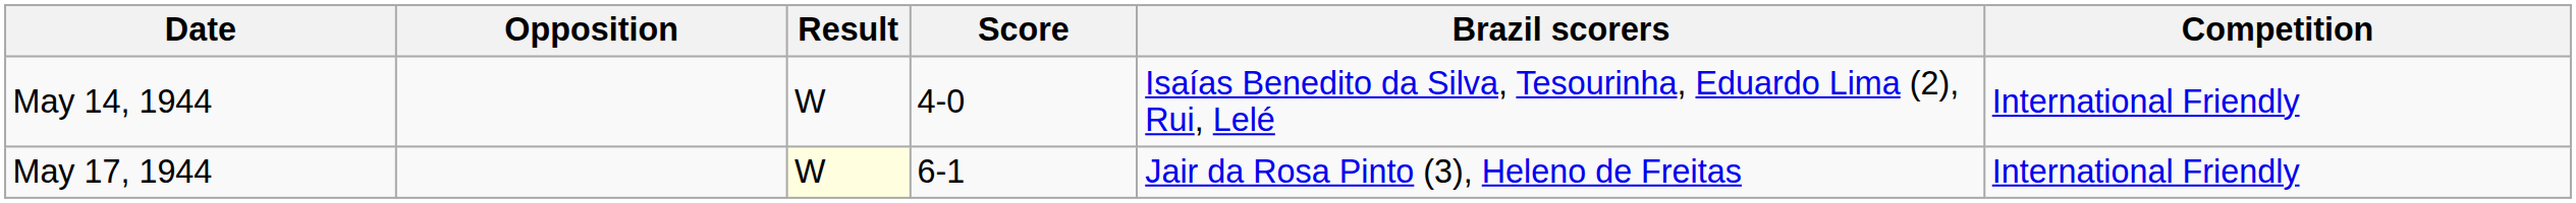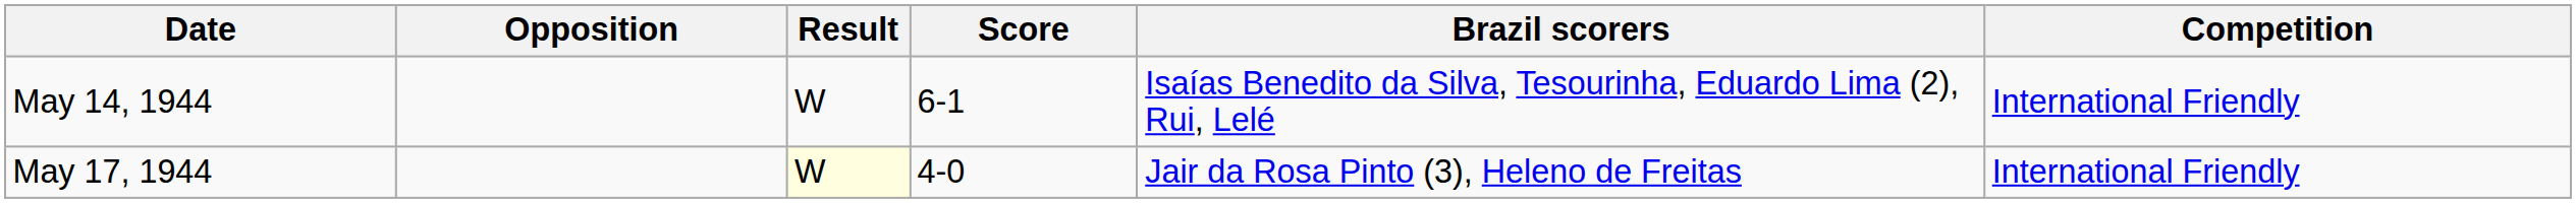 <table class="wikitable" style="text-align: left;">
 <tr>
 <th width=12%>Date</th>
 <th width=12%>Opposition</th>
 <th width=1%>Result</th>
 <th width=7%>Score</th>
 <th width=26%>Brazil scorers</th>
 <th width=18%>Competition</th>
 </tr>
 <tr>
 <td>May 14, 1944</td>
 <td></td>
 <td>W</td>
-<td>4-0</td>
+<td>6-1</td>
 <td><a href='#'>Isaías Benedito da Silva</a>, <a href='#'>Tesourinha</a>, <a href='#'>Eduardo Lima</a> (2), <a href='#'>Rui</a>, <a href='#'>Lelé</a></td>
 <td><a href='#'>International Friendly</a></td>
 </tr>
 <tr>
 <td>May 17, 1944</td>
 <td></td>
 <td style="background: lightyellow;">W</td>
-<td>6-1</td>
+<td>4-0</td>
 <td><a href='#'>Jair da Rosa Pinto</a> (3), <a href='#'>Heleno de Freitas</a></td>
 <td><a href='#'>International Friendly</a></td>
 </tr>
 </table>
